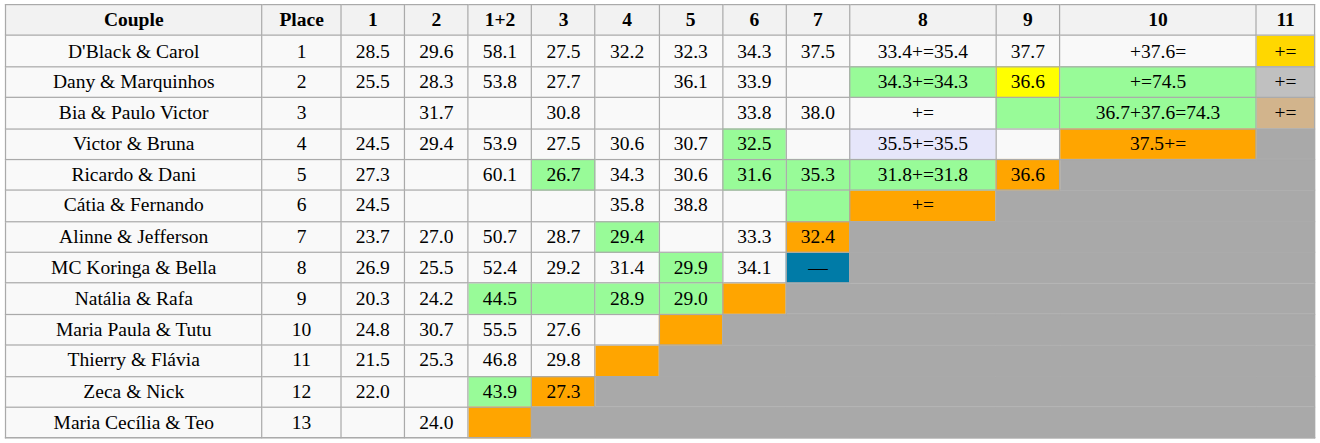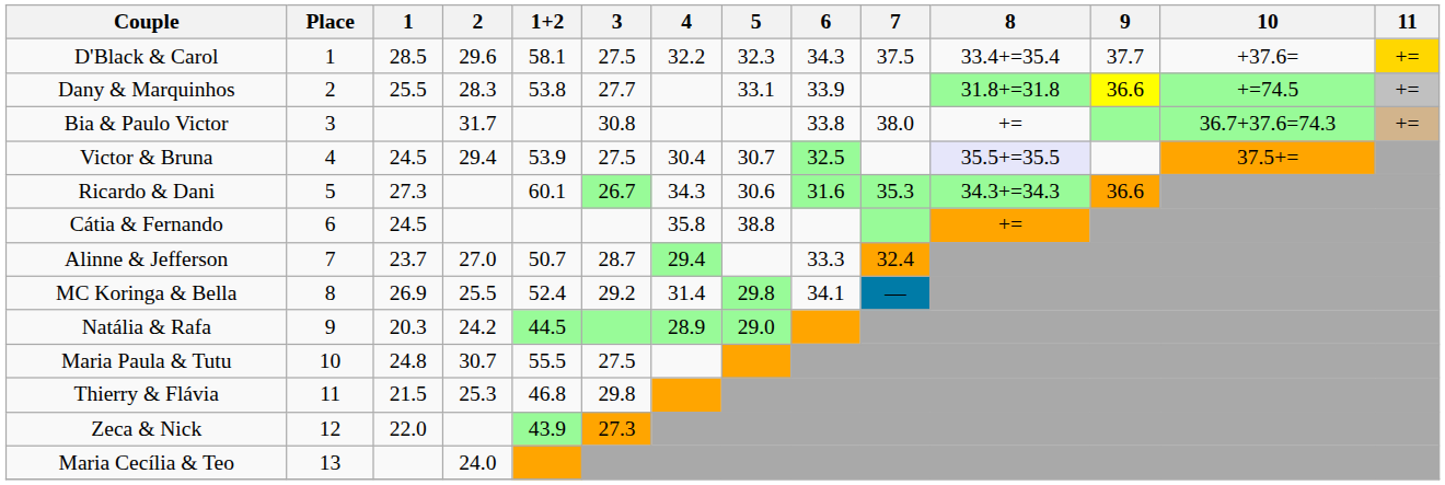 <table class="wikitable sortable"  style="margin:auto; text-align:center; white-space:nowrap; width:85%;">
 <tr>
 <th width=45>Couple</th>
 <th width=25>Place</th>
 <th width=25>1</th>
 <th width=25>2</th>
 <th width=25>1+2</th>
 <th width=25>3</th>
 <th width=25>4</th>
 <th width=25>5</th>
 <th width=25>6</th>
 <th width=25>7</th>
 <th width=25>8</th>
 <th width=25>9</th>
 <th width=25>10</th>
 <th width=25>11</th>
 </tr>
 <tr>
 <td>D'Black & Carol</td>
 <td>1</td>
 <td>28.5</td>
 <td>29.6</td>
 <td>58.1</td>
 <td>27.5</td>
 <td>32.2</td>
 <td>32.3</td>
 <td>34.3</td>
 <td>37.5</td>
 <td>33.4+=35.4</td>
 <td>37.7</td>
 <td>+37.6=</td>
 <td bgcolor=FFD700>+=</td>
 </tr>
 <tr>
 <td>Dany & Marquinhos</td>
 <td>2</td>
 <td>25.5</td>
 <td>28.3</td>
 <td>53.8</td>
 <td>27.7</td>
 <td></td>
-<td>36.1</td>
+<td>33.1</td>
 <td>33.9</td>
 <td></td>
-<td bgcolor=98FB98>34.3+=34.3</td>
+<td bgcolor=98FB98>31.8+=31.8</td>
 <td bgcolor=FFFF00>36.6</td>
 <td bgcolor=98FB98>+=74.5</td>
 <td bgcolor=C0C0C0>+=</td>
 </tr>
 <tr>
 <td>Bia & Paulo Victor</td>
 <td>3</td>
 <td></td>
 <td>31.7</td>
 <td></td>
 <td>30.8</td>
 <td></td>
 <td></td>
 <td>33.8</td>
 <td>38.0</td>
 <td>+=</td>
 <td bgcolor=98FB98></td>
 <td bgcolor=98FB98>36.7+37.6=74.3</td>
 <td bgcolor=D2B48C>+=</td>
 </tr>
 <tr>
 <td>Victor & Bruna</td>
 <td>4</td>
 <td>24.5</td>
 <td>29.4</td>
 <td>53.9</td>
 <td>27.5</td>
-<td>30.6</td>
+<td>30.4</td>
 <td>30.7</td>
 <td bgcolor=98FB98>32.5</td>
 <td></td>
 <td style="background: lavender;">35.5+=35.5</td>
 <td></td>
 <td bgcolor=FFA500>37.5+=</td>
 <td bgcolor=A9A9A9></td>
 </tr>
 <tr>
 <td>Ricardo & Dani</td>
 <td>5</td>
 <td>27.3</td>
 <td></td>
 <td>60.1</td>
 <td bgcolor=98FB98>26.7</td>
 <td>34.3</td>
 <td>30.6</td>
 <td bgcolor=98FB98>31.6</td>
 <td bgcolor=98FB98>35.3</td>
-<td bgcolor=98FB98>31.8+=31.8</td>
+<td bgcolor=98FB98>34.3+=34.3</td>
 <td bgcolor=FFA500>36.6</td>
 <td bgcolor=A9A9A9 colspan=2></td>
 </tr>
 <tr>
 <td>Cátia & Fernando</td>
 <td>6</td>
 <td>24.5</td>
 <td></td>
 <td></td>
 <td></td>
 <td>35.8</td>
 <td>38.8</td>
 <td></td>
 <td bgcolor=98FB98></td>
 <td bgcolor=FFA500>+=</td>
 <td bgcolor=A9A9A9 colspan=3></td>
 </tr>
 <tr>
 <td>Alinne & Jefferson</td>
 <td>7</td>
 <td>23.7</td>
 <td>27.0</td>
 <td>50.7</td>
 <td>28.7</td>
 <td bgcolor=98FB98>29.4</td>
 <td></td>
 <td>33.3</td>
 <td bgcolor=FFA500>32.4</td>
 <td bgcolor=A9A9A9 colspan=4></td>
 </tr>
 <tr>
 <td>MC Koringa & Bella</td>
 <td>8</td>
 <td>26.9</td>
 <td>25.5</td>
 <td>52.4</td>
 <td>29.2</td>
 <td>31.4</td>
-<td bgcolor=98FB98>29.9</td>
+<td bgcolor=98FB98>29.8</td>
 <td>34.1</td>
 <td bgcolor=007BA7>—</td>
 <td bgcolor=A9A9A9 colspan=4></td>
 </tr>
 <tr>
 <td>Natália & Rafa</td>
 <td>9</td>
 <td>20.3</td>
 <td>24.2</td>
 <td bgcolor=98FB98>44.5</td>
 <td bgcolor=98FB98></td>
 <td bgcolor=98FB98>28.9</td>
 <td bgcolor=98FB98>29.0</td>
 <td bgcolor=FFA500></td>
 <td bgcolor=A9A9A9 colspan=5></td>
 </tr>
 <tr>
 <td>Maria Paula & Tutu</td>
 <td>10</td>
 <td>24.8</td>
 <td>30.7</td>
 <td>55.5</td>
-<td>27.6</td>
+<td>27.5</td>
 <td></td>
 <td bgcolor=FFA500></td>
 <td bgcolor=A9A9A9 colspan=6></td>
 </tr>
 <tr>
 <td>Thierry & Flávia</td>
 <td>11</td>
 <td>21.5</td>
 <td>25.3</td>
 <td>46.8</td>
 <td>29.8</td>
 <td bgcolor=FFA500></td>
 <td bgcolor=A9A9A9 colspan=7></td>
 </tr>
 <tr>
 <td>Zeca & Nick</td>
 <td>12</td>
 <td>22.0</td>
 <td></td>
 <td bgcolor=98FB98>43.9</td>
 <td bgcolor=FFA500>27.3</td>
 <td bgcolor=A9A9A9 colspan=8></td>
 </tr>
 <tr>
 <td>Maria Cecília & Teo</td>
 <td>13</td>
 <td></td>
 <td>24.0</td>
 <td bgcolor=FFA500></td>
 <td bgcolor=A9A9A9 colspan=9></td>
 </tr>
 <tr>
 </tr>
 </table>
